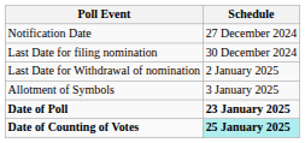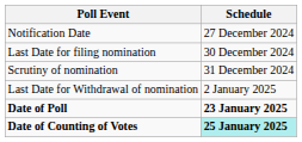 <table class="wikitable">
 <tr>
 <th>Poll Event</th>
 <th>Schedule</th>
 </tr>
 <tr>
 <td>Notification Date</td>
 <td>27 December 2024</td>
 </tr>
 <tr>
 <td>Last Date for filing nomination</td>
 <td>30 December 2024</td>
 </tr>
 <tr>
+<td>Scrutiny of nomination</td>
+<td>31 December 2024</td>
+</tr>
+<tr>
 <td>Last Date for Withdrawal of nomination</td>
 <td>2 January 2025</td>
-</tr>
-<tr>
-<td>Allotment of Symbols</td>
-<td>3 January 2025</td>
 </tr>
 <tr>
 <td><strong>Date of Poll</strong></td>
 <td><strong>23 January 2025</strong></td>
 </tr>
 <tr>
 <td><strong>Date of Counting of Votes</strong></td>
 <td style="background: paleturquoise;"><strong>25 January 2025</strong></td>
 </tr>
 </table>
